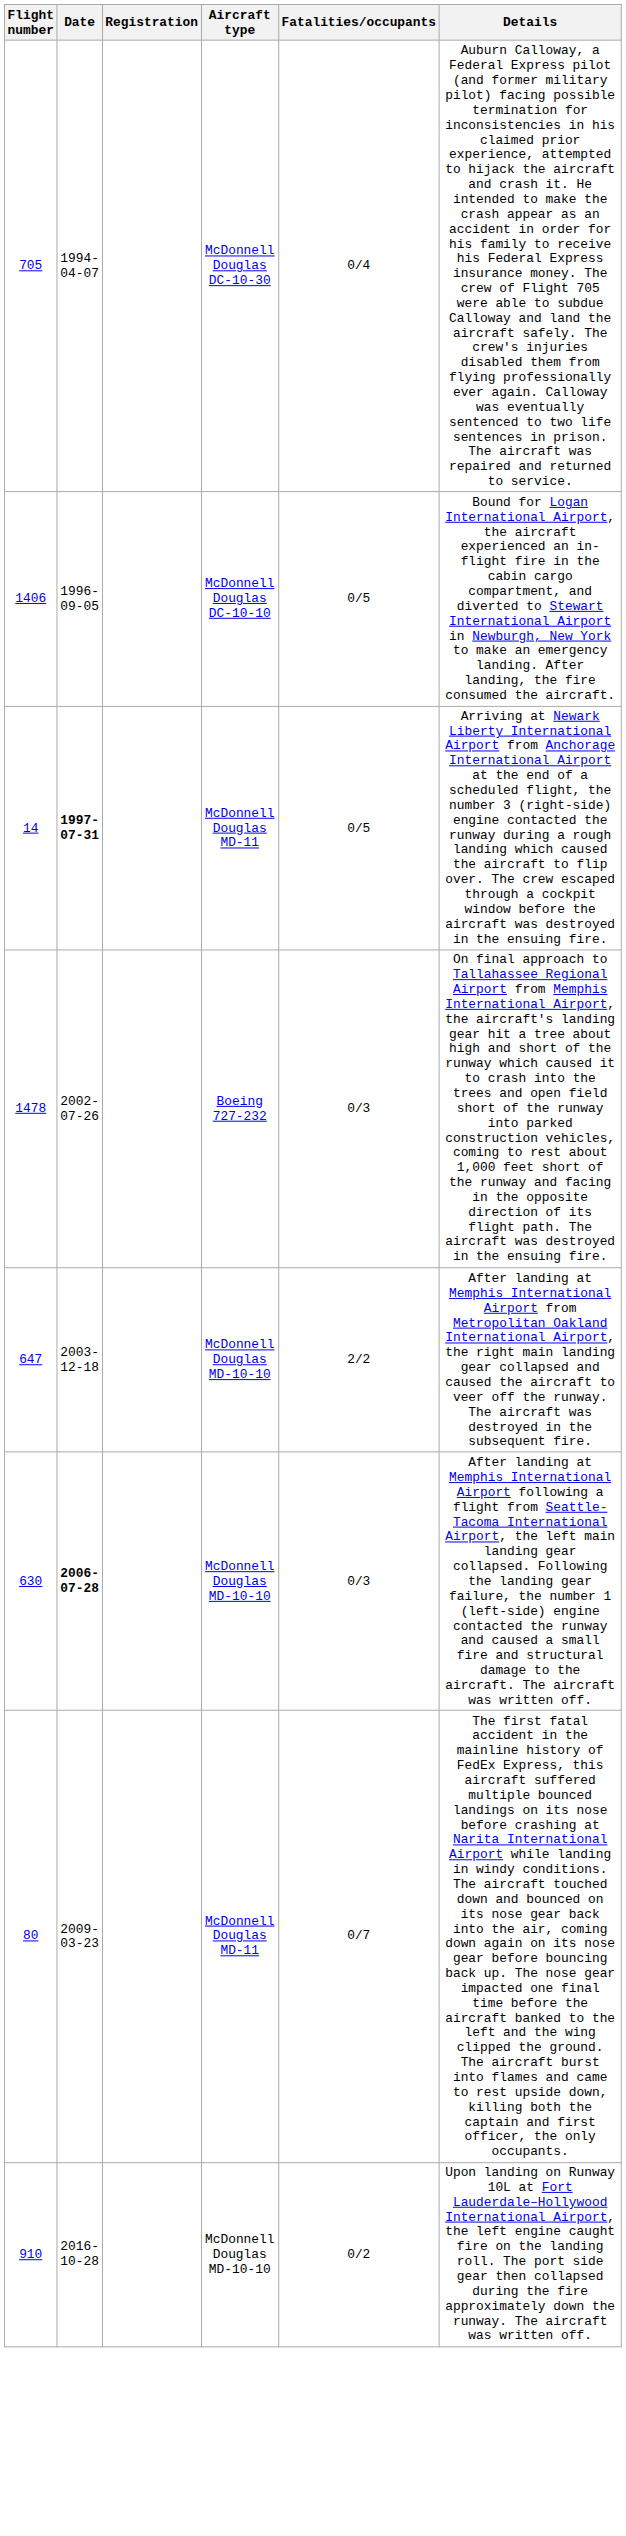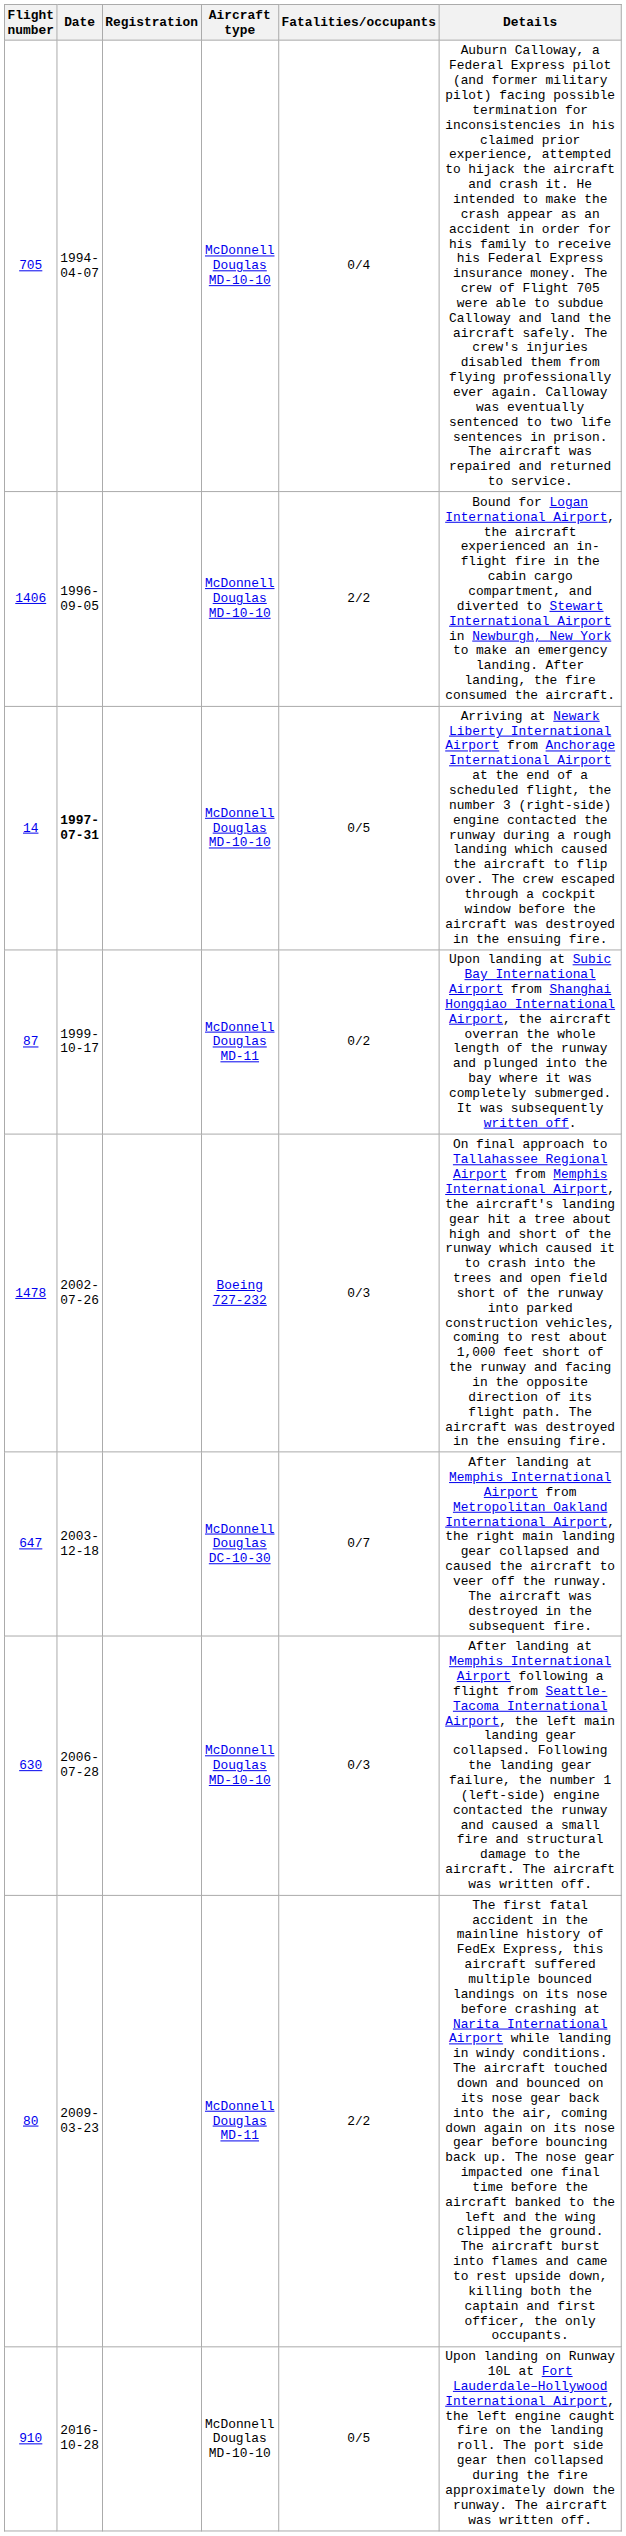 <table class="wikitable sortable" style="margin:auto; text-align:center; background:#fff">
 <tr>
 <th>Flight<br>number</th>
 <th>Date</th>
 <th>Registration</th>
 <th>Aircraft type</th>
 <th>Fatalities/occupants</th>
 <th>Details</th>
 </tr>
 <tr>
 <td><a href='#'>705</a></td>
 <td>1994-04-07</td>
 <td></td>
-<td><a href='#'>McDonnell Douglas DC-10-30</a></td>
+<td><a href='#'>McDonnell Douglas MD-10-10</a></td>
 <td>0/4</td>
 <td>Auburn Calloway, a Federal Express pilot (and former military pilot) facing possible termination for inconsistencies in his claimed prior experience, attempted to hijack the aircraft and crash it. He intended to make the crash appear as an accident in order for his family to receive his Federal Express insurance money. The crew of Flight 705 were able to subdue Calloway and land the aircraft safely. The crew's injuries disabled them from flying professionally ever again. Calloway was eventually sentenced to two life sentences in prison. The aircraft was repaired and returned to service.</td>
 </tr>
 <tr>
 <td><a href='#'>1406</a></td>
 <td>1996-09-05</td>
 <td></td>
-<td><a href='#'>McDonnell Douglas DC-10-10</a></td>
-<td>0/5</td>
+<td><a href='#'>McDonnell Douglas MD-10-10</a></td>
+<td>2/2</td>
 <td>Bound for <a href='#'>Logan International Airport</a>, the aircraft experienced an in-flight fire in the cabin cargo compartment, and diverted to <a href='#'>Stewart International Airport</a> in <a href='#'>Newburgh, New York</a> to make an emergency landing. After landing, the fire consumed the aircraft.</td>
 </tr>
 <tr>
 <td><a href='#'>14</a></td>
 <td><strong>1997-07-31</strong></td>
 <td></td>
-<td><a href='#'>McDonnell Douglas MD-11</a></td>
+<td><a href='#'>McDonnell Douglas MD-10-10</a></td>
 <td>0/5</td>
 <td>Arriving at <a href='#'>Newark Liberty International Airport</a> from <a href='#'>Anchorage International Airport</a> at the end of a scheduled flight, the number 3 (right-side) engine contacted the runway during a rough landing which caused the aircraft to flip over. The crew escaped through a cockpit window before the aircraft was destroyed in the ensuing fire.</td>
+</tr>
+<tr>
+<td><a href='#'>87</a></td>
+<td>1999-10-17</td>
+<td></td>
+<td><a href='#'>McDonnell Douglas MD-11</a></td>
+<td>0/2</td>
+<td>Upon landing at <a href='#'>Subic Bay International Airport</a> from <a href='#'>Shanghai Hongqiao International Airport</a>, the aircraft overran the whole length of the runway and plunged into the bay where it was completely submerged. It was subsequently <a href='#'>written off</a>.</td>
 </tr>
 <tr>
 <td><a href='#'>1478</a></td>
 <td>2002-07-26</td>
 <td></td>
 <td><a href='#'>Boeing 727-232</a></td>
 <td>0/3</td>
 <td>On final approach to <a href='#'>Tallahassee Regional Airport</a> from <a href='#'>Memphis International Airport</a>, the aircraft's landing gear hit a tree about  high and  short of the runway which caused it to crash into the trees and open field short of the runway into parked construction vehicles, coming to rest about 1,000 feet short of the runway and facing in the opposite direction of its flight path. The aircraft was destroyed in the ensuing fire.</td>
 </tr>
 <tr>
 <td><a href='#'>647</a></td>
 <td>2003-12-18</td>
 <td></td>
-<td><a href='#'>McDonnell Douglas MD-10-10</a></td>
-<td>2/2</td>
+<td><a href='#'>McDonnell Douglas DC-10-30</a></td>
+<td>0/7</td>
 <td>After landing at <a href='#'>Memphis International Airport</a> from <a href='#'>Metropolitan Oakland International Airport</a>, the right main landing gear collapsed and caused the aircraft to veer off the runway. The aircraft was destroyed in the subsequent fire.<br></td>
 </tr>
 <tr>
 <td><a href='#'>630</a></td>
-<td><strong>2006-07-28</strong></td>
+<td>2006-07-28</td>
 <td></td>
 <td><a href='#'>McDonnell Douglas MD-10-10</a></td>
 <td>0/3</td>
 <td>After landing at <a href='#'>Memphis International Airport</a> following a flight from <a href='#'>Seattle-Tacoma International Airport</a>, the left main landing gear collapsed. Following the landing gear failure, the number 1 (left-side) engine contacted the runway and caused a small fire and structural damage to the aircraft. The aircraft was written off.</td>
 </tr>
 <tr>
 <td><a href='#'>80</a></td>
 <td>2009-03-23</td>
 <td></td>
 <td><a href='#'>McDonnell Douglas MD-11</a></td>
-<td>0/7</td>
+<td>2/2</td>
 <td>The first fatal accident in the mainline history of FedEx Express, this aircraft suffered multiple bounced landings on its nose before crashing at <a href='#'>Narita International Airport</a> while landing in windy conditions. The aircraft touched down and bounced on its nose gear back into the air, coming down again on its nose gear before bouncing back up. The nose gear impacted one final time before the aircraft banked to the left and the wing clipped the ground. The aircraft burst into flames and came to rest upside down, killing both the captain and first officer, the only occupants.</td>
 </tr>
 <tr>
 <td><a href='#'>910</a></td>
 <td>2016-10-28</td>
 <td></td>
 <td>McDonnell Douglas MD-10-10</td>
-<td>0/2</td>
+<td>0/5</td>
 <td>Upon landing on Runway 10L at <a href='#'>Fort Lauderdale–Hollywood International Airport</a>, the left engine caught fire on the landing roll. The port side gear then collapsed during the fire approximately  down the runway. The aircraft was written off.</td>
 </tr>
 </table>
